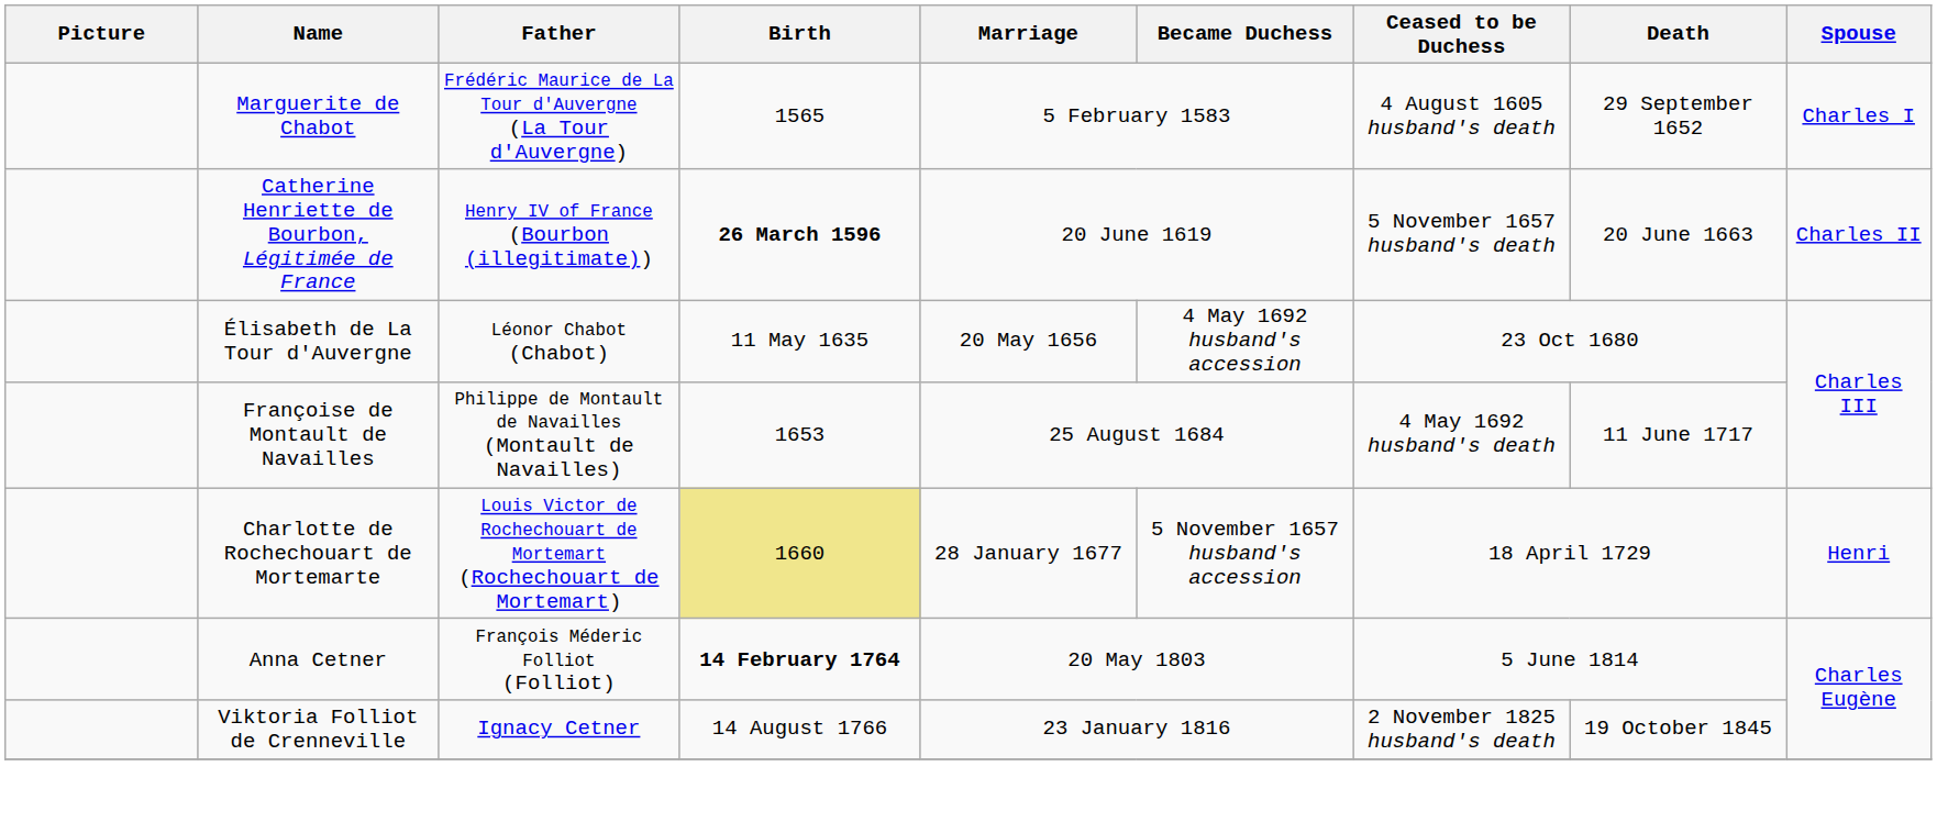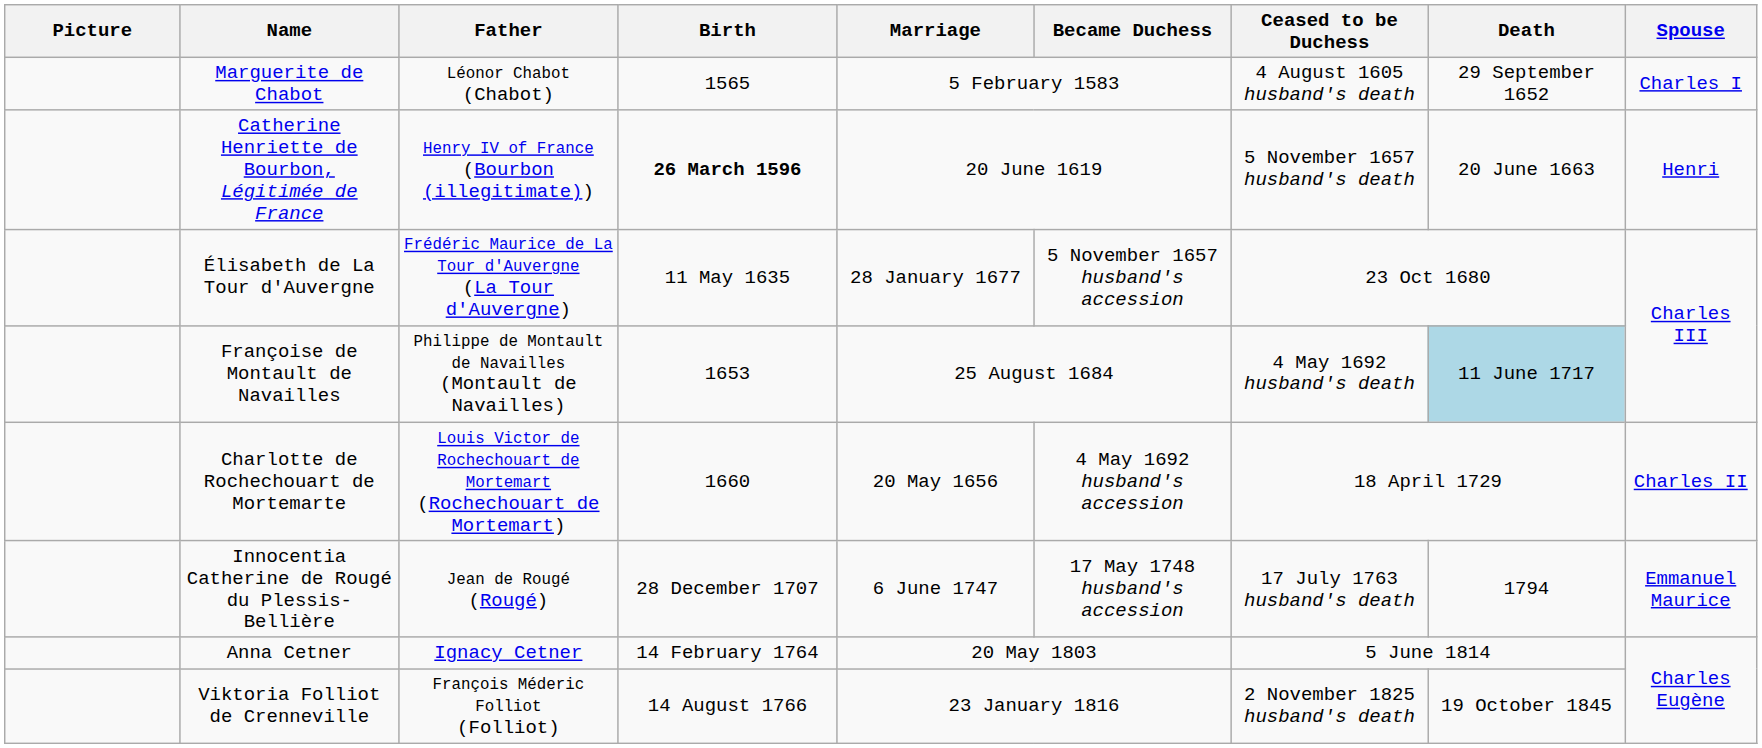 <table width=95% class="wikitable">
 <tr>
 <th width = "8%">Picture</th>
 <th width = "10%">Name</th>
 <th width = "9%">Father</th>
 <th width = "10%">Birth</th>
 <th width = "9%">Marriage</th>
 <th width = "9%">Became Duchess</th>
 <th width = "9%">Ceased to be Duchess</th>
 <th width = "9%">Death</th>
 <th width = "6%"><a href='#'>Spouse</a></th>
 </tr>
 <tr>
 <td align="center"></td>
 <td align="center"><a href='#'>Marguerite de Chabot</a></td>
-<td align="center"><small><a href='#'>Frédéric Maurice de La Tour d'Auvergne</a></small><br>(<a href='#'>La Tour d'Auvergne</a>)</td>
+<td align="center"><small>Léonor Chabot</small><br>(Chabot)</td>
 <td align="center">1565</td>
 <td align="center" colspan="2">5 February 1583</td>
 <td align="center">4 August 1605<br><em>husband's death</em></td>
 <td align="center">29 September 1652</td>
 <td align="center"><a href='#'>Charles I</a></td>
 </tr>
 <tr>
 <td align="center"></td>
 <td align="center"><a href='#'>Catherine Henriette de Bourbon, <br><em>Légitimée de France</em></a></td>
 <td align="center"><small><a href='#'>Henry IV of France</a></small><br>(<a href='#'>Bourbon (illegitimate)</a>)</td>
 <td align="center"><strong>26 March 1596</strong></td>
 <td align="center" colspan="2">20 June 1619</td>
 <td align="center">5 November 1657 <br><em>husband's death</em></td>
 <td align="center">20 June 1663</td>
-<td align="center"><a href='#'>Charles II</a></td>
+<td align="center"><a href='#'>Henri</a></td>
 </tr>
 <tr>
 <td align="center"></td>
 <td align="center">Élisabeth de La Tour d'Auvergne</td>
-<td align="center"><small>Léonor Chabot</small><br>(Chabot)</td>
+<td align="center"><small><a href='#'>Frédéric Maurice de La Tour d'Auvergne</a></small><br>(<a href='#'>La Tour d'Auvergne</a>)</td>
 <td align="center">11 May 1635</td>
-<td align="center">20 May 1656</td>
-<td align="center">4 May 1692<br><em>husband's accession</em></td>
+<td align="center">28 January 1677</td>
+<td align="center">5 November 1657<br><em>husband's accession</em></td>
 <td align="center" colspan="2">23 Oct 1680</td>
 <td align="center" rowspan="2"><a href='#'>Charles III</a></td>
 </tr>
 <tr>
 <td align="center"></td>
 <td align="center">Françoise de Montault de Navailles</td>
 <td align="center"><small>Philippe de Montault de Navailles </small><br>(Montault de Navailles)</td>
 <td align="center">1653</td>
 <td align="center" colspan="2">25 August 1684</td>
 <td align="center">4 May 1692<br><em>husband's death</em></td>
-<td align="center">11 June 1717</td>
+<td align="center" style="background: lightblue;">11 June 1717</td>
 </tr>
 <tr>
 <td align="center"></td>
 <td align="center">Charlotte de Rochechouart de Mortemarte</td>
 <td align="center"><small><a href='#'>Louis Victor de Rochechouart de Mortemart</a></small><br>(<a href='#'>Rochechouart de Mortemart</a>)</td>
-<td align="center" style="background: khaki;">1660</td>
-<td align="center">28 January 1677</td>
-<td align="center">5 November 1657<br><em>husband's accession</em></td>
+<td align="center">1660</td>
+<td align="center">20 May 1656</td>
+<td align="center">4 May 1692<br><em>husband's accession</em></td>
 <td align="center" colspan="2">18 April 1729</td>
-<td align="center"><a href='#'>Henri</a></td>
+<td align="center"><a href='#'>Charles II</a></td>
+</tr>
+<tr>
+<td align="center"></td>
+<td align="center">Innocentia Catherine de Rougé du Plessis-Bellière</td>
+<td align="center"><small>Jean de Rougé</small><br>(<a href='#'>Rougé</a>)</td>
+<td align="center">28 December 1707</td>
+<td align="center">6 June 1747</td>
+<td align="center">17 May 1748<br><em>husband's accession</em></td>
+<td align="center">17 July 1763<br><em>husband's death</em></td>
+<td align="center">1794</td>
+<td align="center"><a href='#'>Emmanuel Maurice</a></td>
 </tr>
 <tr>
 <td align="center"></td>
 <td align="center">Anna Cetner</td>
-<td align="center"><small>François Méderic Folliot</small><br>(Folliot)</td>
-<td align="center"><strong>14 February 1764</strong></td>
+<td align="center"><a href='#'>Ignacy Cetner</a></td>
+<td align="center">14 February 1764</td>
 <td align="center" colspan="2">20 May 1803</td>
 <td align="center" colspan="2">5 June 1814</td>
 <td align="center" rowspan="2"><a href='#'>Charles Eugène</a></td>
 </tr>
 <tr>
 <td align="center"></td>
 <td align="center">Viktoria Folliot de Crenneville</td>
-<td align="center"><a href='#'>Ignacy Cetner</a></td>
+<td align="center"><small>François Méderic Folliot</small><br>(Folliot)</td>
 <td align="center">14 August 1766</td>
 <td align="center" colspan="2">23 January 1816</td>
 <td align="center">2 November 1825<br><em>husband's death</em></td>
 <td align="center">19 October 1845</td>
 </tr>
 <tr>
 </tr>
 </table>
